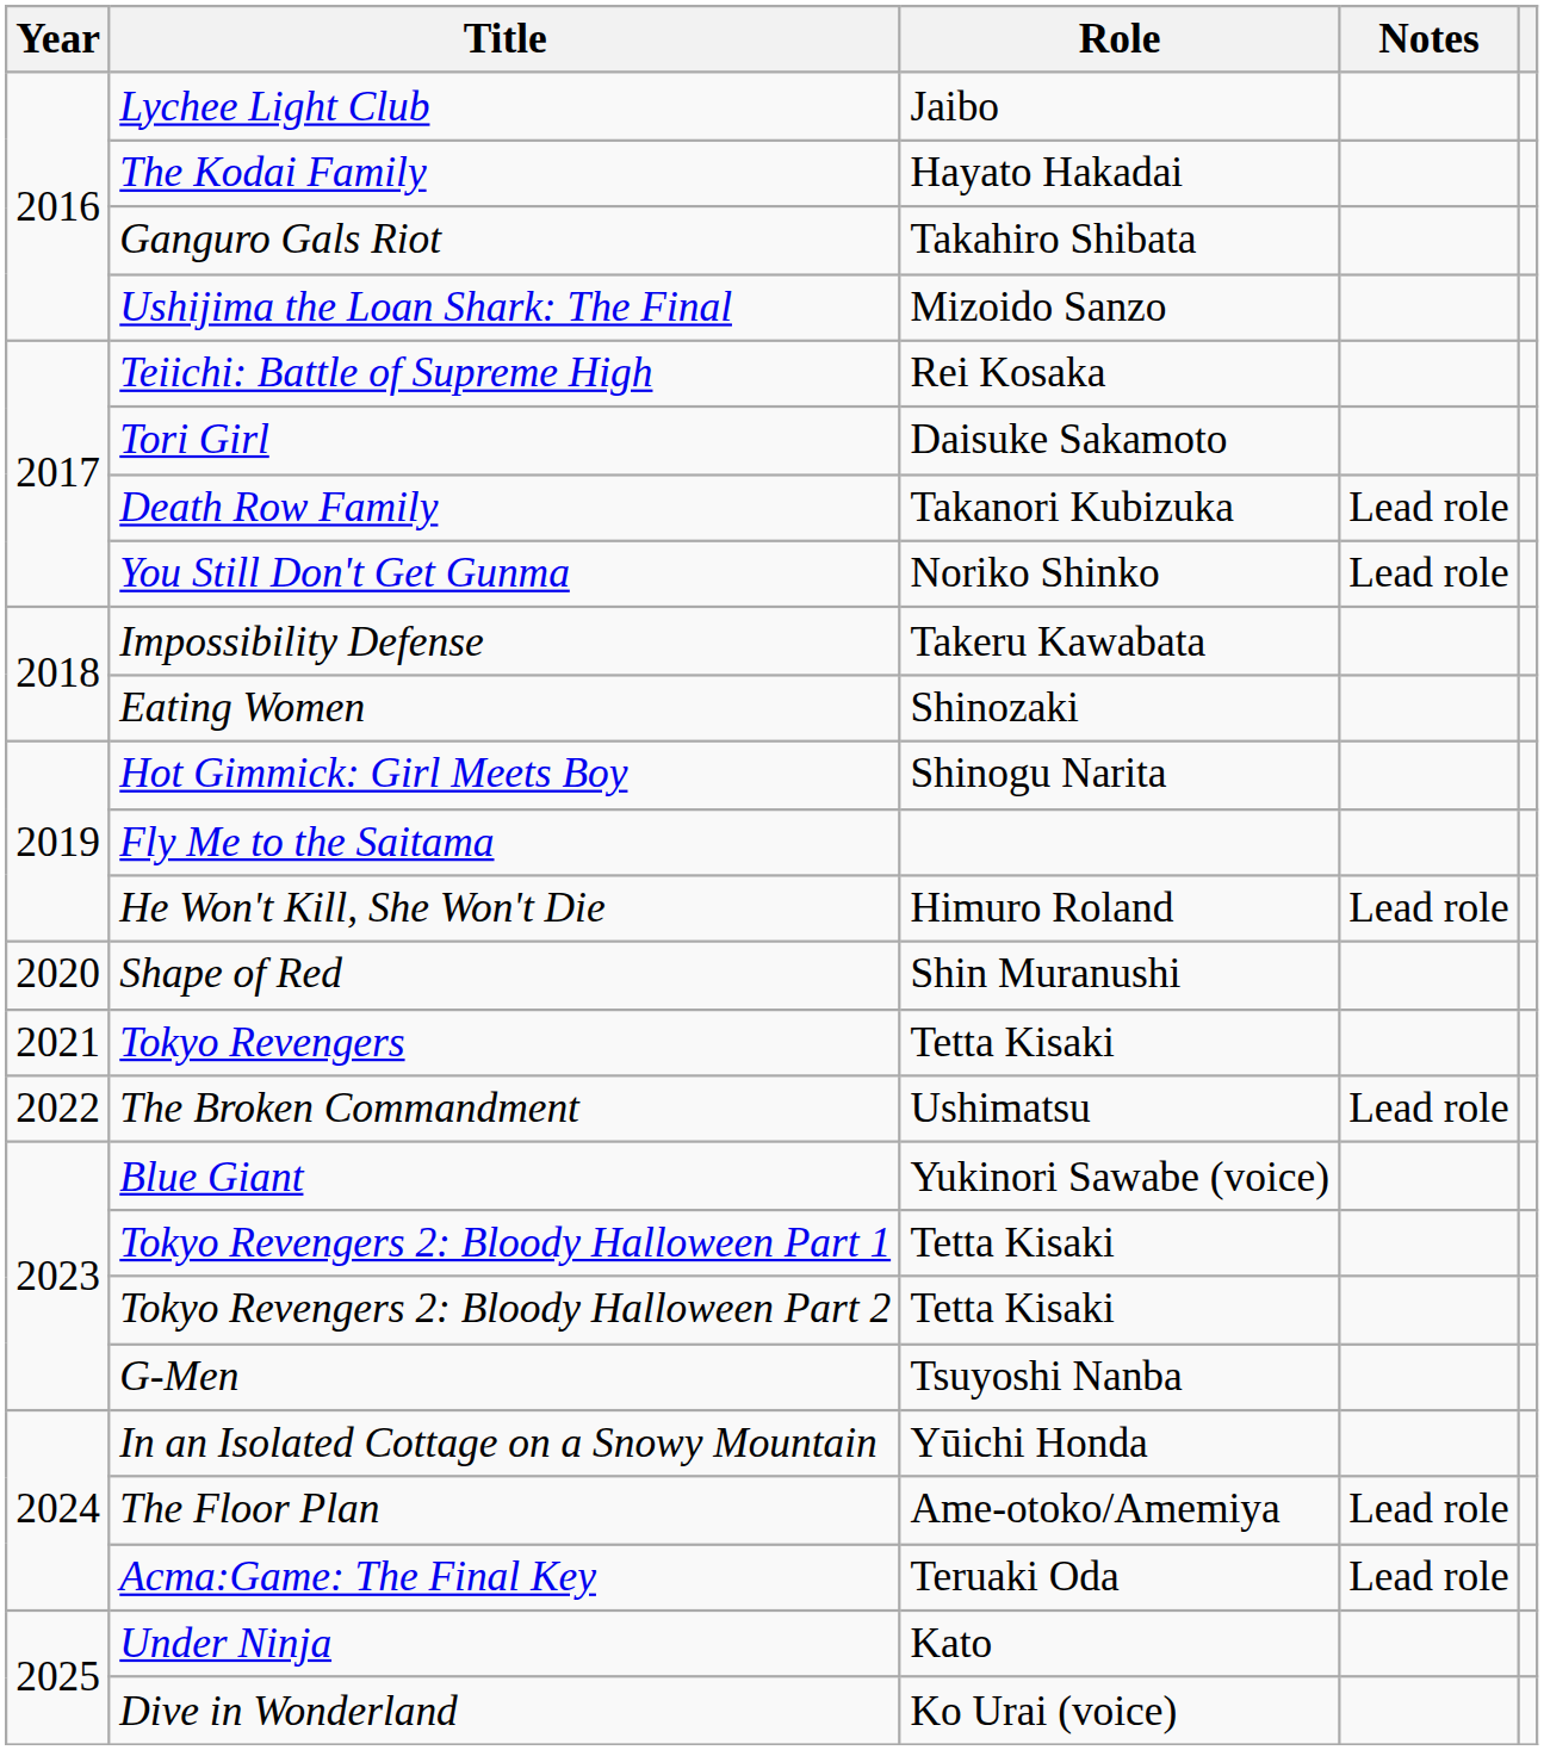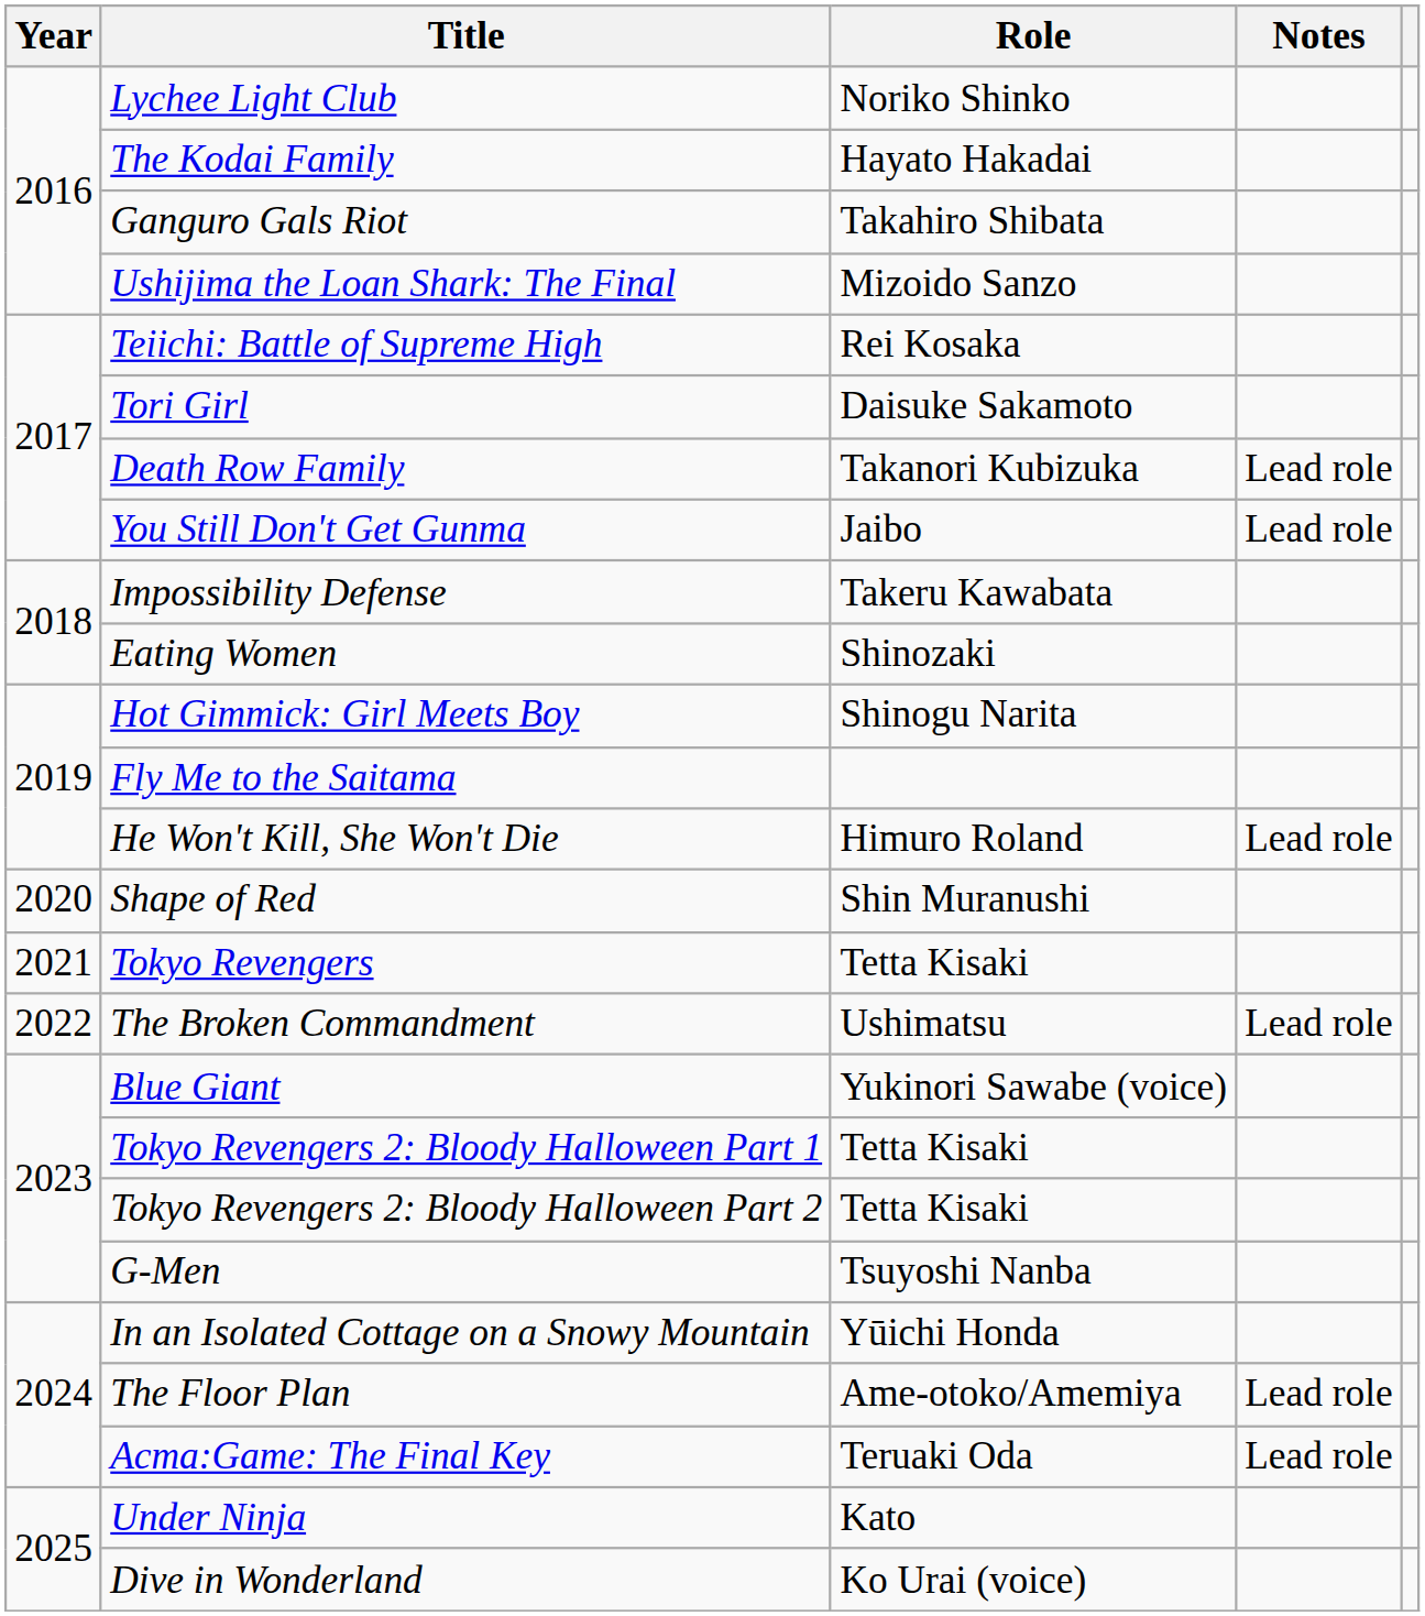 <table class="wikitable plainrowheaders sortable">
 <tr>
 <th>Year</th>
 <th>Title</th>
 <th>Role</th>
 <th class="unsortable">Notes</th>
 <th class="unsortable"></th>
 </tr>
 <tr>
 <td rowspan="4">2016</td>
 <td><em><a href='#'>Lychee Light Club</a></em></td>
-<td>Jaibo</td>
+<td>Noriko Shinko</td>
 <td></td>
 <td></td>
 </tr>
 <tr>
 <td><em><a href='#'>The Kodai Family</a></em></td>
 <td>Hayato Hakadai</td>
 <td></td>
 <td></td>
 </tr>
 <tr>
 <td><em>Ganguro Gals Riot</em></td>
 <td>Takahiro Shibata</td>
 <td></td>
 <td></td>
 </tr>
 <tr>
 <td><em><a href='#'>Ushijima the Loan Shark: The Final</a></em></td>
 <td>Mizoido Sanzo</td>
 <td></td>
 <td></td>
 </tr>
 <tr>
 <td rowspan="4">2017</td>
 <td><em><a href='#'>Teiichi: Battle of Supreme High</a></em></td>
 <td>Rei Kosaka</td>
 <td></td>
 <td></td>
 </tr>
 <tr>
 <td><em><a href='#'>Tori Girl</a></em></td>
 <td>Daisuke Sakamoto</td>
 <td></td>
 <td></td>
 </tr>
 <tr>
 <td><em><a href='#'>Death Row Family</a></em></td>
 <td>Takanori Kubizuka</td>
 <td>Lead role</td>
 <td></td>
 </tr>
 <tr>
 <td><em><a href='#'>You Still Don't Get Gunma</a></em></td>
-<td>Noriko Shinko</td>
+<td>Jaibo</td>
 <td>Lead role</td>
 <td></td>
 </tr>
 <tr>
 <td rowspan="2">2018</td>
 <td><em>Impossibility Defense</em></td>
 <td>Takeru Kawabata</td>
 <td></td>
 <td></td>
 </tr>
 <tr>
 <td><em>Eating Women</em></td>
 <td>Shinozaki</td>
 <td></td>
 <td></td>
 </tr>
 <tr>
 <td rowspan="3">2019</td>
 <td><em><a href='#'>Hot Gimmick: Girl Meets Boy</a></em></td>
 <td>Shinogu Narita</td>
 <td></td>
 <td></td>
 </tr>
 <tr>
 <td><em><a href='#'>Fly Me to the Saitama</a></em></td>
 <td></td>
 <td></td>
 <td></td>
 </tr>
 <tr>
 <td><em>He Won't Kill, She Won't Die</em></td>
 <td>Himuro Roland</td>
 <td>Lead role</td>
 <td></td>
 </tr>
 <tr>
 <td rowspan="1">2020</td>
 <td><em>Shape of Red</em></td>
 <td>Shin Muranushi</td>
 <td></td>
 <td></td>
 </tr>
 <tr>
 <td rowspan="1">2021</td>
 <td><em><a href='#'>Tokyo Revengers</a></em></td>
 <td>Tetta Kisaki</td>
 <td></td>
 <td></td>
 </tr>
 <tr>
 <td>2022</td>
 <td><em>The Broken Commandment</em></td>
 <td>Ushimatsu</td>
 <td>Lead role</td>
 <td></td>
 </tr>
 <tr>
 <td rowspan="4">2023</td>
 <td><em><a href='#'>Blue Giant</a></em></td>
 <td>Yukinori Sawabe (voice)</td>
 <td></td>
 <td></td>
 </tr>
 <tr>
 <td><em><a href='#'>Tokyo Revengers 2: Bloody Halloween Part 1</a></em></td>
 <td>Tetta Kisaki</td>
 <td></td>
 <td></td>
 </tr>
 <tr>
 <td><em>Tokyo Revengers 2: Bloody Halloween Part 2</em></td>
 <td>Tetta Kisaki</td>
 <td></td>
 <td></td>
 </tr>
 <tr>
 <td><em>G-Men</em></td>
 <td>Tsuyoshi Nanba</td>
 <td></td>
 <td></td>
 </tr>
 <tr>
 <td rowspan="3">2024</td>
 <td><em>In an Isolated Cottage on a Snowy Mountain</em></td>
 <td>Yūichi Honda</td>
 <td></td>
 <td></td>
 </tr>
 <tr>
 <td><em>The Floor Plan</em></td>
 <td>Ame-otoko/Amemiya</td>
 <td>Lead role</td>
 <td></td>
 </tr>
 <tr>
 <td><em><a href='#'>Acma:Game: The Final Key</a></em></td>
 <td>Teruaki Oda</td>
 <td>Lead role</td>
 <td></td>
 </tr>
 <tr>
 <td rowspan="2">2025</td>
 <td><em><a href='#'>Under Ninja</a></em></td>
 <td>Kato</td>
 <td></td>
 <td></td>
 </tr>
 <tr>
 <td><em>Dive in Wonderland</em></td>
 <td>Ko Urai (voice)</td>
 <td></td>
 <td></td>
 </tr>
 <tr>
 </tr>
 </table>
